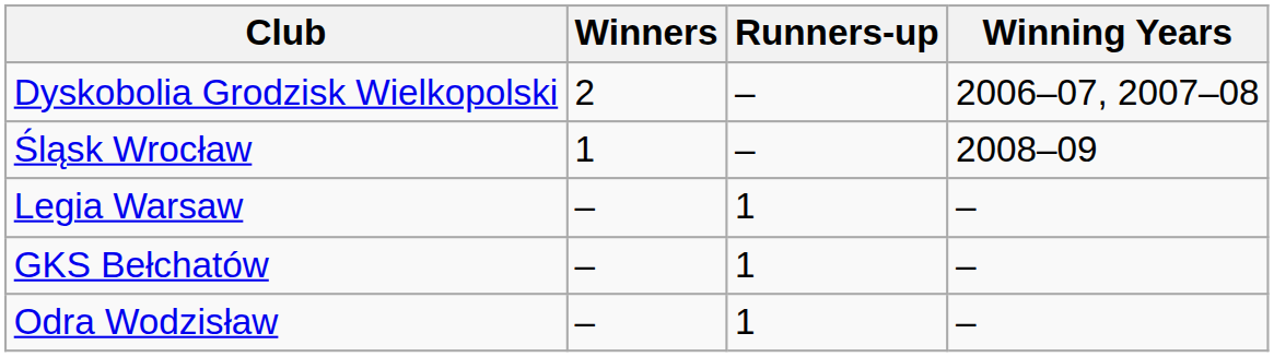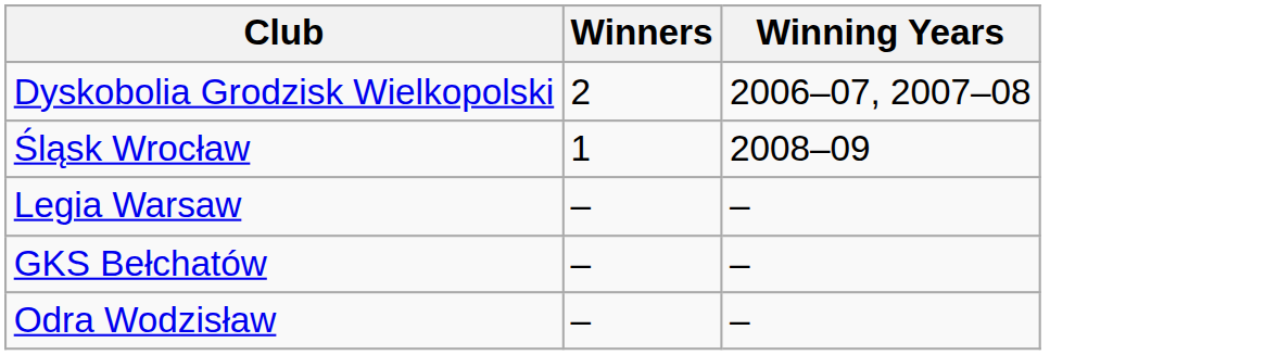 <table class="wikitable">
 <tr>
 <th>Club</th>
 <th>Winners</th>
-<th>Runners-up</th>
 <th>Winning Years</th>
 </tr>
 <tr>
 <td><a href='#'>Dyskobolia Grodzisk Wielkopolski</a></td>
 <td>2</td>
-<td>–</td>
 <td>2006–07, 2007–08</td>
 </tr>
 <tr>
 <td><a href='#'>Śląsk Wrocław</a></td>
 <td>1</td>
-<td>–</td>
 <td>2008–09</td>
 </tr>
 <tr>
 <td><a href='#'>Legia Warsaw</a></td>
 <td>–</td>
-<td>1</td>
 <td>–</td>
 </tr>
 <tr>
 <td><a href='#'>GKS Bełchatów</a></td>
 <td>–</td>
-<td>1</td>
 <td>–</td>
 </tr>
 <tr>
 <td><a href='#'>Odra Wodzisław</a></td>
 <td>–</td>
-<td>1</td>
 <td>–</td>
 </tr>
 </table>
